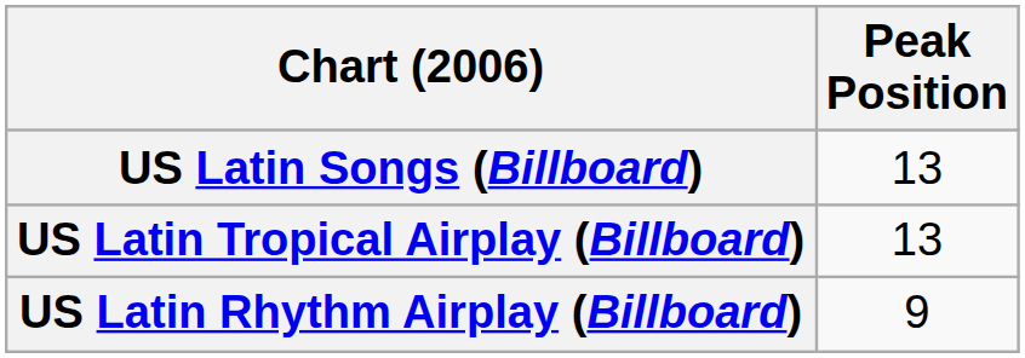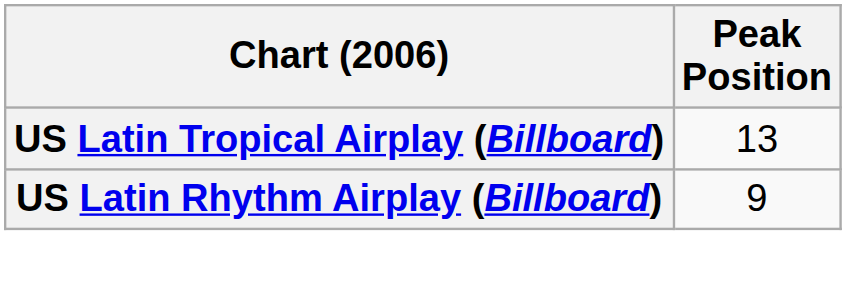 <table class="wikitable plainrowheaders" style="text-align:center;">
 <tr>
 <th scope="col">Chart (2006)</th>
 <th scope="col">Peak <br> Position</th>
-</tr>
-<tr>
-<th scope="row">US <a href='#'>Latin Songs</a> (<em><a href='#'>Billboard</a></em>)</th>
-<td style="text-align:center;">13</td>
 </tr>
 <tr>
 <th scope="row">US <a href='#'>Latin Tropical Airplay</a> (<em><a href='#'>Billboard</a></em>)</th>
 <td style="text-align:center;">13</td>
 </tr>
 <tr>
 <th scope="row">US <a href='#'>Latin Rhythm Airplay</a> (<em><a href='#'>Billboard</a></em>)</th>
 <td style="text-align:center;">9</td>
 </tr>
 </table>
